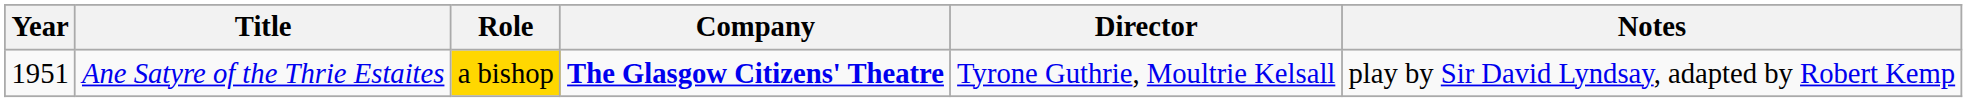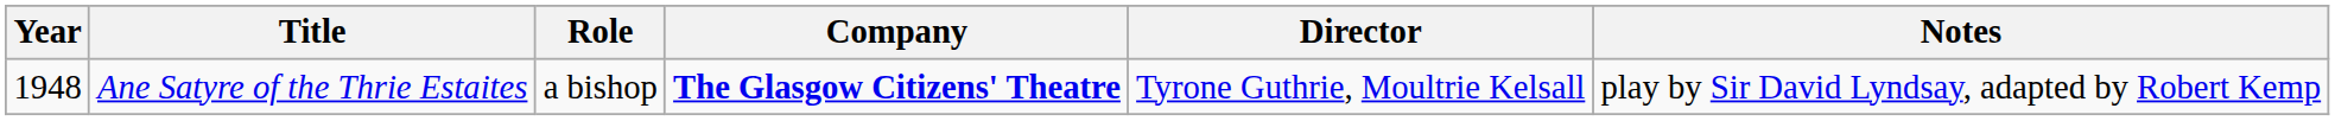 <table class="wikitable">
 <tr>
 <th>Year</th>
 <th>Title</th>
 <th>Role</th>
 <th>Company</th>
 <th>Director</th>
 <th>Notes</th>
 </tr>
 <tr>
-<td>1951</td>
+<td>1948</td>
 <td><em><a href='#'>Ane Satyre of the Thrie Estaites</a></em></td>
-<td style="background: gold;">a bishop</td>
+<td>a bishop</td>
 <td><strong><a href='#'>The Glasgow Citizens' Theatre</a></strong></td>
 <td><a href='#'>Tyrone Guthrie</a>, <a href='#'>Moultrie Kelsall</a></td>
 <td>play by <a href='#'>Sir David Lyndsay</a>, adapted by <a href='#'>Robert Kemp</a></td>
 </tr>
 </table>
